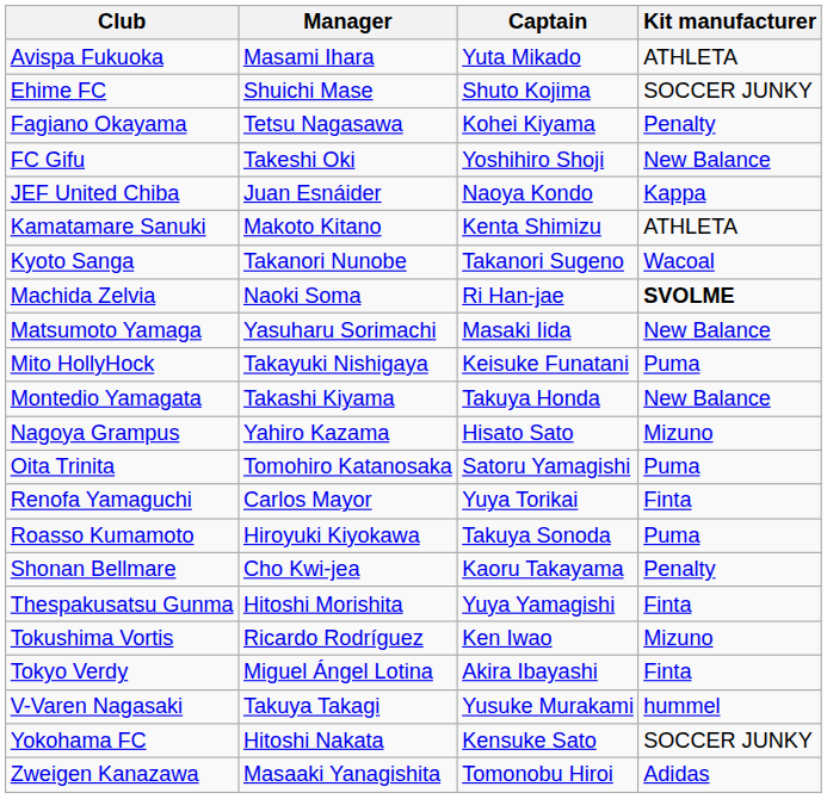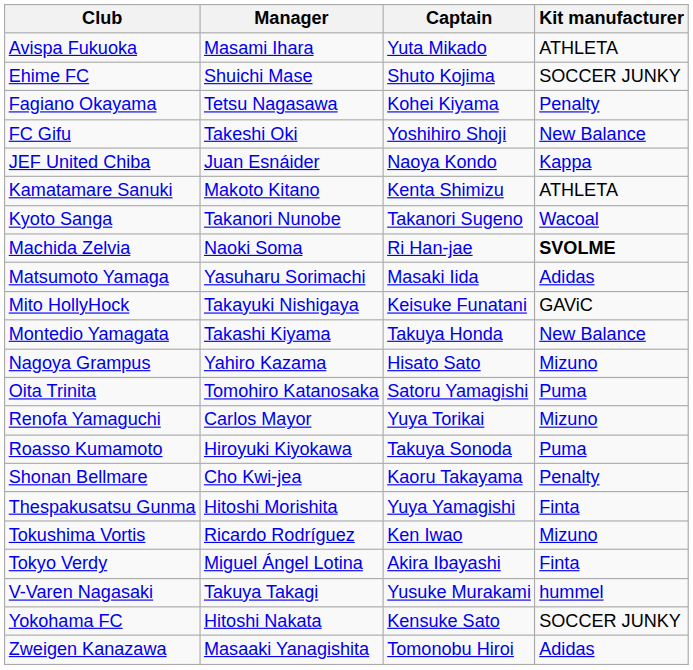 <table class="wikitable sortable">
 <tr>
 <th>Club</th>
 <th>Manager</th>
 <th>Captain</th>
 <th>Kit manufacturer</th>
 </tr>
 <tr>
 <td><a href='#'>Avispa Fukuoka</a></td>
 <td> <a href='#'>Masami Ihara</a></td>
 <td> <a href='#'>Yuta Mikado</a></td>
 <td>ATHLETA</td>
 </tr>
 <tr>
 <td><a href='#'>Ehime FC</a></td>
 <td> <a href='#'>Shuichi Mase</a></td>
 <td> <a href='#'>Shuto Kojima</a></td>
 <td>SOCCER JUNKY</td>
 </tr>
 <tr>
 <td><a href='#'>Fagiano Okayama</a></td>
 <td> <a href='#'>Tetsu Nagasawa</a></td>
 <td> <a href='#'>Kohei Kiyama</a></td>
 <td><a href='#'>Penalty</a></td>
 </tr>
 <tr>
 <td><a href='#'>FC Gifu</a></td>
 <td> <a href='#'>Takeshi Oki</a></td>
 <td> <a href='#'>Yoshihiro Shoji</a></td>
 <td><a href='#'>New Balance</a></td>
 </tr>
 <tr>
 <td><a href='#'>JEF United Chiba</a></td>
 <td> <a href='#'>Juan Esnáider</a></td>
 <td> <a href='#'>Naoya Kondo</a></td>
 <td><a href='#'>Kappa</a></td>
 </tr>
 <tr>
 <td><a href='#'>Kamatamare Sanuki</a></td>
 <td> <a href='#'>Makoto Kitano</a></td>
 <td> <a href='#'>Kenta Shimizu</a></td>
 <td>ATHLETA</td>
 </tr>
 <tr>
 <td><a href='#'>Kyoto Sanga</a></td>
 <td> <a href='#'>Takanori Nunobe</a></td>
 <td> <a href='#'>Takanori Sugeno</a></td>
 <td><a href='#'>Wacoal</a></td>
 </tr>
 <tr>
 <td><a href='#'>Machida Zelvia</a></td>
 <td> <a href='#'>Naoki Soma</a></td>
 <td> <a href='#'>Ri Han-jae</a></td>
 <td><strong>SVOLME</strong></td>
 </tr>
 <tr>
 <td><a href='#'>Matsumoto Yamaga</a></td>
 <td> <a href='#'>Yasuharu Sorimachi</a></td>
 <td> <a href='#'>Masaki Iida</a></td>
-<td><a href='#'>New Balance</a></td>
+<td><a href='#'>Adidas</a></td>
 </tr>
 <tr>
 <td><a href='#'>Mito HollyHock</a></td>
 <td> <a href='#'>Takayuki Nishigaya</a></td>
 <td> <a href='#'>Keisuke Funatani</a></td>
-<td><a href='#'>Puma</a></td>
+<td>GAViC</td>
 </tr>
 <tr>
 <td><a href='#'>Montedio Yamagata</a></td>
 <td> <a href='#'>Takashi Kiyama</a></td>
 <td> <a href='#'>Takuya Honda</a></td>
 <td><a href='#'>New Balance</a></td>
 </tr>
 <tr>
 <td><a href='#'>Nagoya Grampus</a></td>
 <td> <a href='#'>Yahiro Kazama</a></td>
 <td> <a href='#'>Hisato Sato</a></td>
 <td><a href='#'>Mizuno</a></td>
 </tr>
 <tr>
 <td><a href='#'>Oita Trinita</a></td>
 <td> <a href='#'>Tomohiro Katanosaka</a></td>
 <td> <a href='#'>Satoru Yamagishi</a></td>
 <td><a href='#'>Puma</a></td>
 </tr>
 <tr>
 <td><a href='#'>Renofa Yamaguchi</a></td>
 <td> <a href='#'>Carlos Mayor</a></td>
 <td> <a href='#'>Yuya Torikai</a></td>
-<td><a href='#'>Finta</a></td>
+<td><a href='#'>Mizuno</a></td>
 </tr>
 <tr>
 <td><a href='#'>Roasso Kumamoto</a></td>
 <td> <a href='#'>Hiroyuki Kiyokawa</a></td>
 <td> <a href='#'>Takuya Sonoda</a></td>
 <td><a href='#'>Puma</a></td>
 </tr>
 <tr>
 <td><a href='#'>Shonan Bellmare</a></td>
 <td> <a href='#'>Cho Kwi-jea</a></td>
 <td> <a href='#'>Kaoru Takayama</a></td>
 <td><a href='#'>Penalty</a></td>
 </tr>
 <tr>
 <td><a href='#'>Thespakusatsu Gunma</a></td>
 <td> <a href='#'>Hitoshi Morishita</a></td>
 <td> <a href='#'>Yuya Yamagishi</a></td>
 <td><a href='#'>Finta</a></td>
 </tr>
 <tr>
 <td><a href='#'>Tokushima Vortis</a></td>
 <td> <a href='#'>Ricardo Rodríguez</a></td>
 <td> <a href='#'>Ken Iwao</a></td>
 <td><a href='#'>Mizuno</a></td>
 </tr>
 <tr>
 <td><a href='#'>Tokyo Verdy</a></td>
 <td> <a href='#'>Miguel Ángel Lotina</a></td>
 <td> <a href='#'>Akira Ibayashi</a></td>
 <td><a href='#'>Finta</a></td>
 </tr>
 <tr>
 <td><a href='#'>V-Varen Nagasaki</a></td>
 <td> <a href='#'>Takuya Takagi</a></td>
 <td> <a href='#'>Yusuke Murakami</a></td>
 <td><a href='#'>hummel</a></td>
 </tr>
 <tr>
 <td><a href='#'>Yokohama FC</a></td>
 <td> <a href='#'>Hitoshi Nakata</a></td>
 <td> <a href='#'>Kensuke Sato</a></td>
 <td>SOCCER JUNKY</td>
 </tr>
 <tr>
 <td><a href='#'>Zweigen Kanazawa</a></td>
 <td> <a href='#'>Masaaki Yanagishita</a></td>
 <td> <a href='#'>Tomonobu Hiroi</a></td>
 <td><a href='#'>Adidas</a></td>
 </tr>
 </table>
